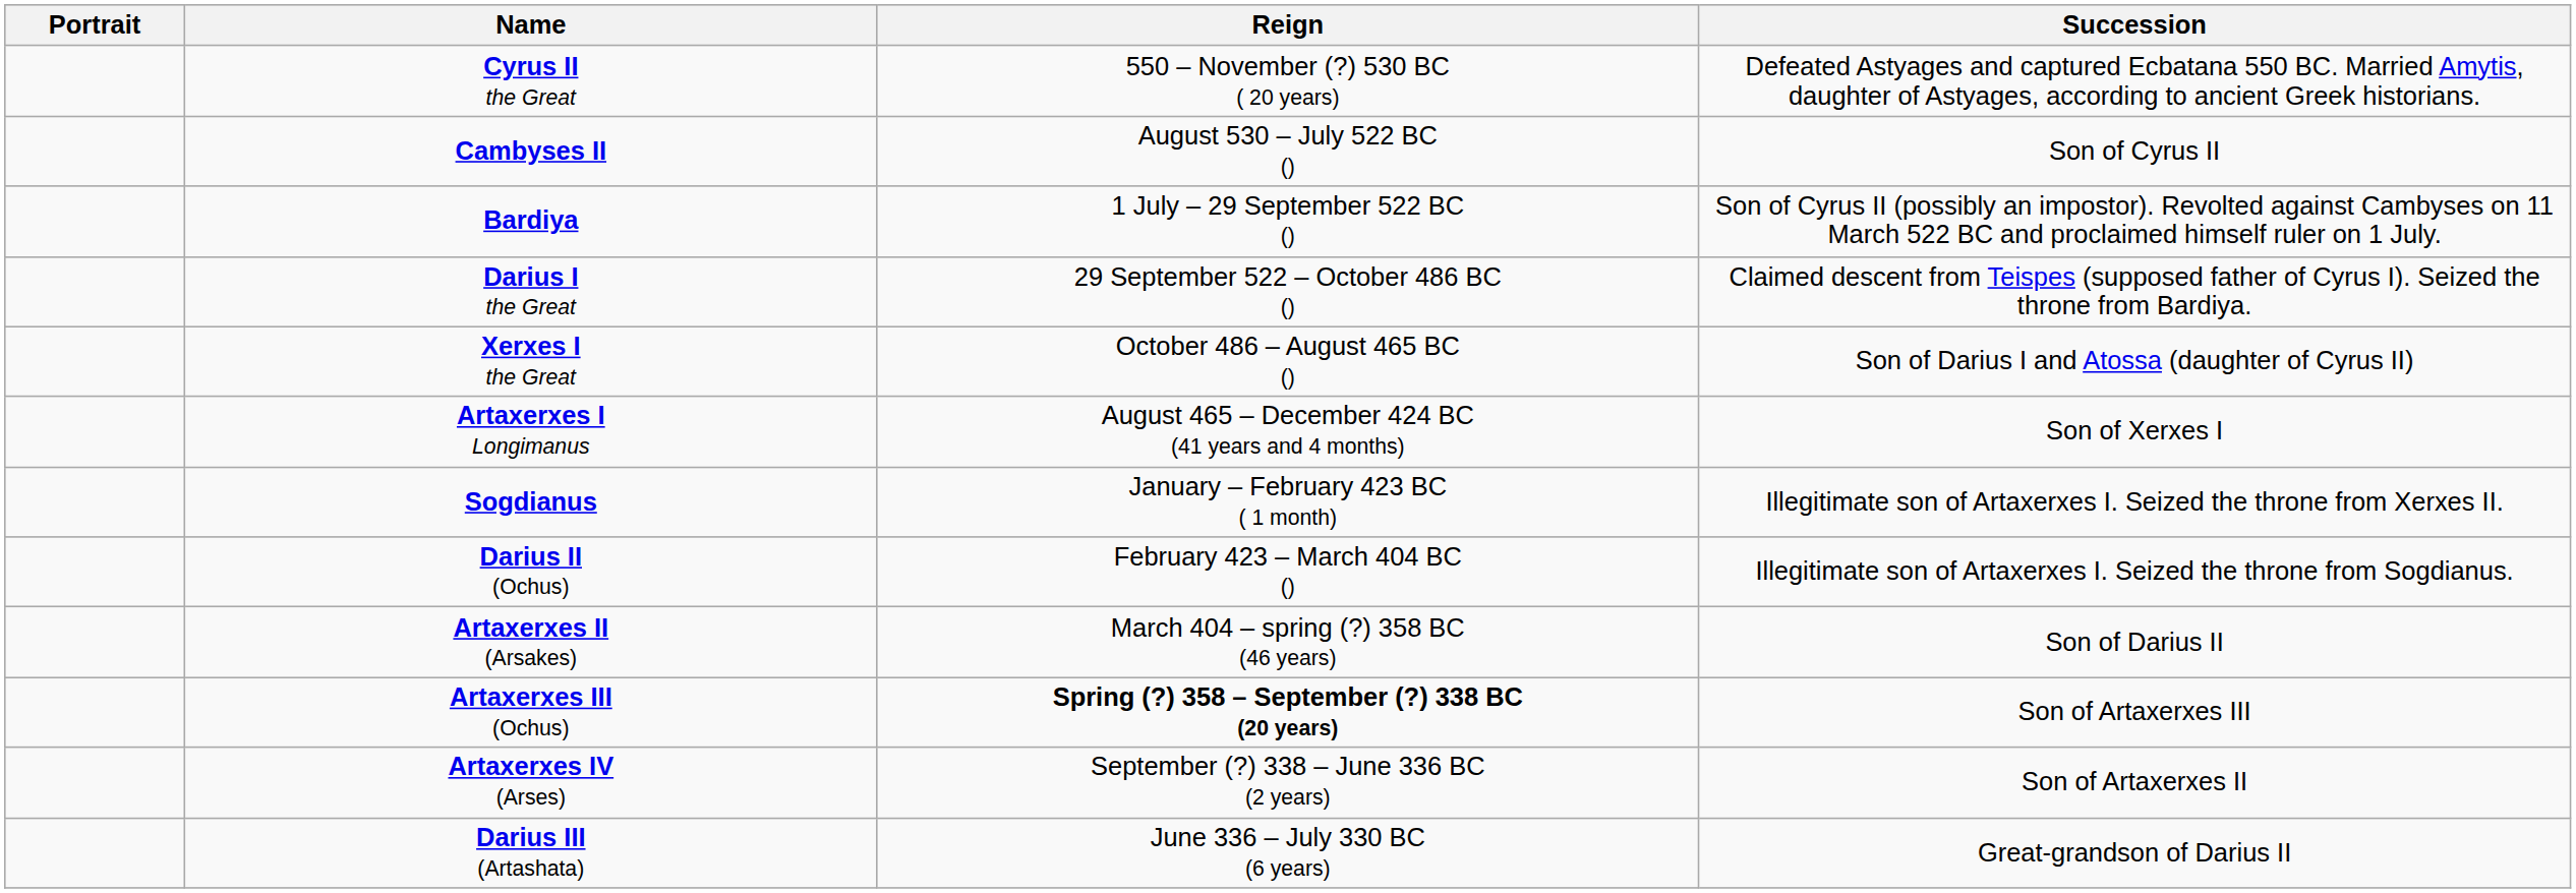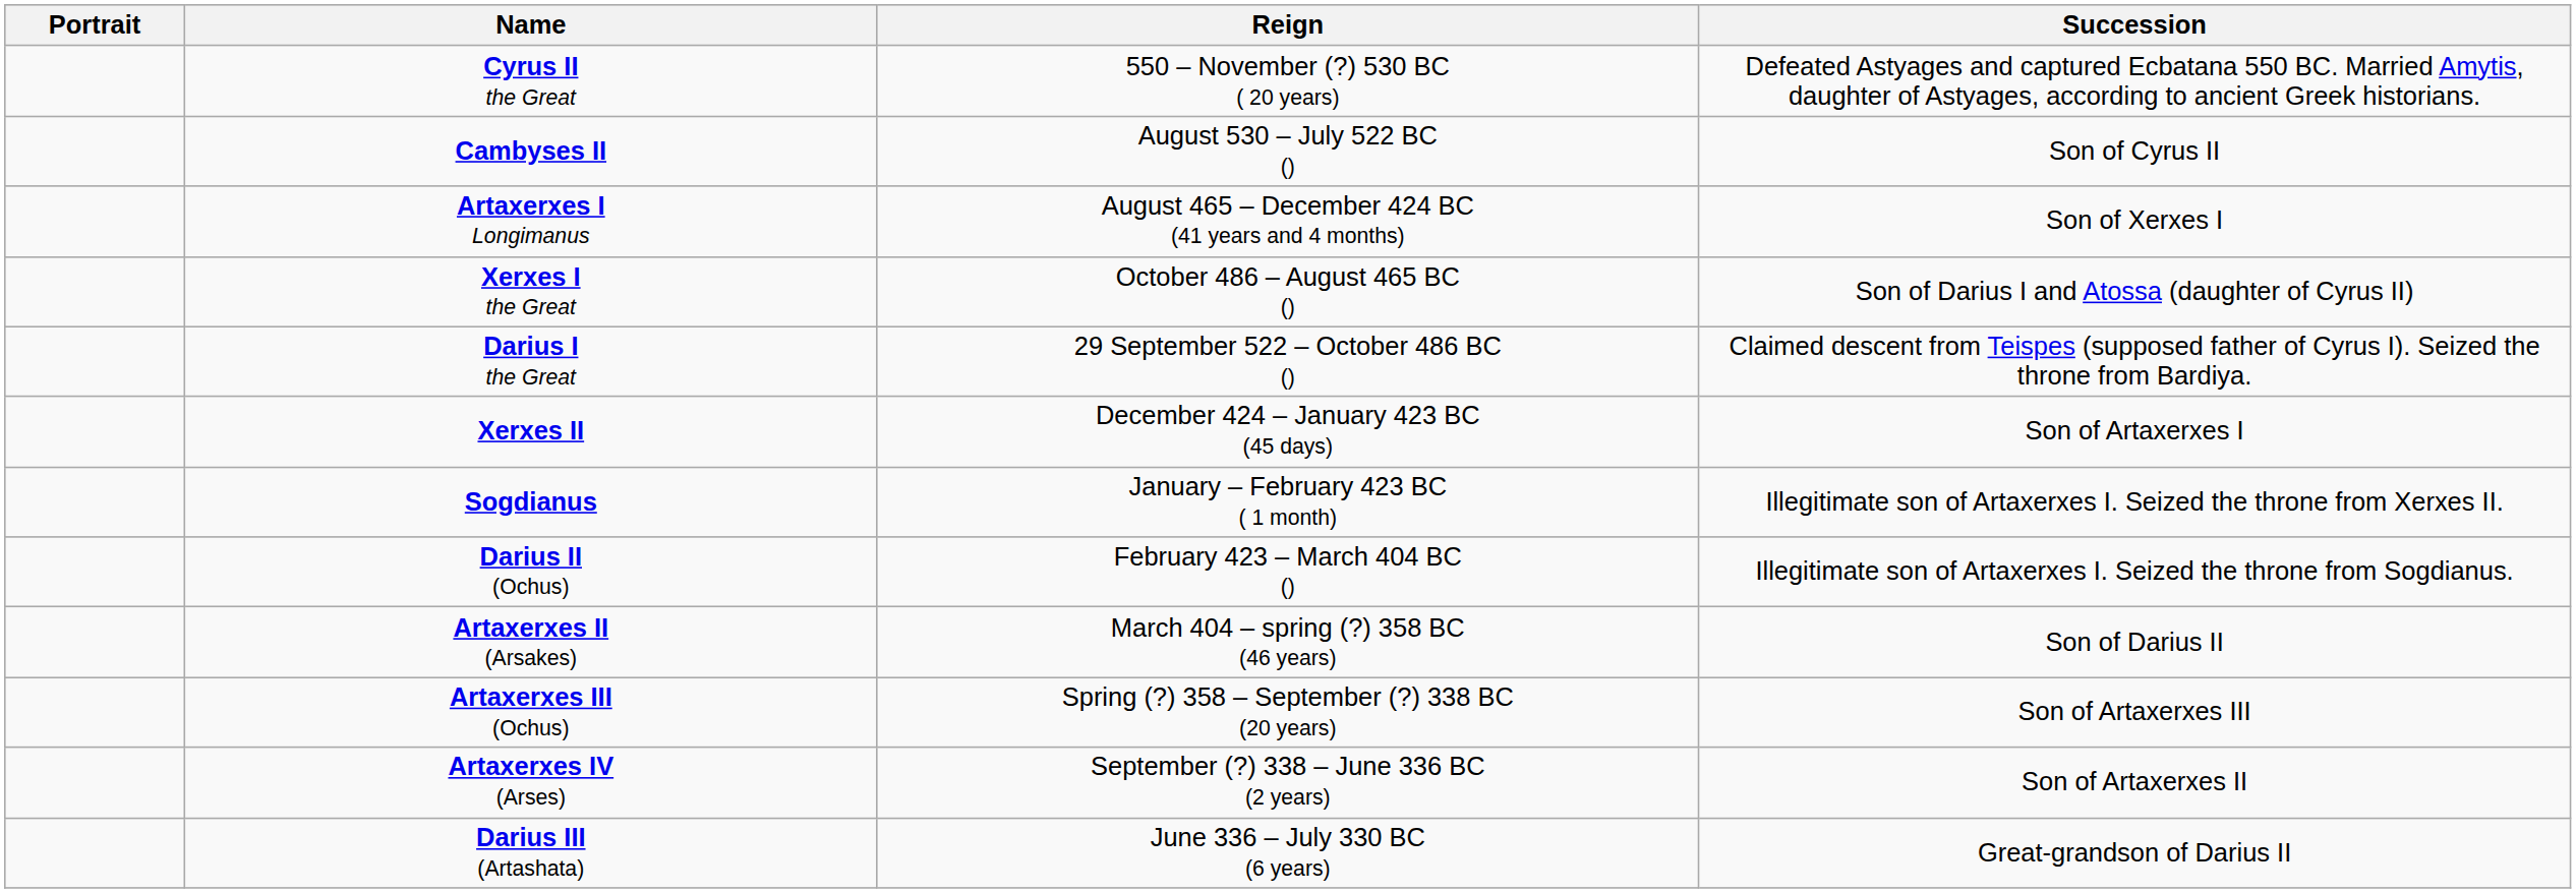 <table class="wikitable" style="text-align:center; width:80%;">
 <tr>
 <th width="7%">Portrait</th>
 <th width="27%">Name</th>
 <th width="32%">Reign</th>
 <th width="34%">Succession</th>
 </tr>
 <tr>
 <td></td>
 <td><strong><a href='#'>Cyrus II</a></strong><br><small><em>the Great</em></small></td>
 <td> 550 – November (?) 530 BC<br><small>( 20 years)</small></td>
 <td>Defeated Astyages and captured Ecbatana  550 BC. Married <a href='#'>Amytis</a>, daughter of Astyages, according to ancient Greek historians.</td>
 </tr>
 <tr>
 <td></td>
 <td><strong><a href='#'>Cambyses II</a></strong></td>
 <td>August 530 – July 522 BC<br><small>()</small></td>
 <td>Son of Cyrus II</td>
 </tr>
 <tr>
 <td></td>
-<td><strong><a href='#'>Bardiya</a></strong></td>
-<td>1 July – 29 September 522 BC<br><small>()</small></td>
-<td>Son of Cyrus II (possibly an impostor). Revolted against Cambyses on 11 March 522 BC and proclaimed himself ruler on 1 July.</td>
+<td><strong><a href='#'>Artaxerxes I</a></strong><br><small><em>Longimanus</em></small></td>
+<td>August 465 –  December 424 BC<br><small>(41 years and  4 months)</small></td>
+<td>Son of Xerxes I</td>
+</tr>
+<tr>
+<td></td>
+<td><strong><a href='#'>Xerxes I</a></strong><br><small><em>the Great</em></small></td>
+<td>October 486 – August 465 BC<br><small>()</small></td>
+<td>Son of Darius I and <a href='#'>Atossa</a> (daughter of Cyrus II)</td>
 </tr>
 <tr>
 <td></td>
 <td><strong><a href='#'>Darius I</a></strong><br><small><em>the Great</em></small></td>
 <td>29 September 522 – October 486 BC<br><small>()</small></td>
 <td>Claimed descent from <a href='#'>Teispes</a> (supposed father of Cyrus I). Seized the throne from Bardiya.</td>
 </tr>
 <tr>
 <td></td>
-<td><strong><a href='#'>Xerxes I</a></strong><br><small><em>the Great</em></small></td>
-<td>October 486 – August 465 BC<br><small>()</small></td>
-<td>Son of Darius I and <a href='#'>Atossa</a> (daughter of Cyrus II)</td>
-</tr>
-<tr>
-<td></td>
-<td><strong><a href='#'>Artaxerxes I</a></strong><br><small><em>Longimanus</em></small></td>
-<td>August 465 –  December 424 BC<br><small>(41 years and  4 months)</small></td>
-<td>Son of Xerxes I</td>
+<td><strong><a href='#'>Xerxes II</a></strong></td>
+<td> December 424 –  January 423 BC<br><small>(45 days)</small></td>
+<td>Son of Artaxerxes I</td>
 </tr>
 <tr>
 <td></td>
 <td><strong><a href='#'>Sogdianus</a></strong></td>
 <td> January – February 423 BC<br><small>( 1 month)</small></td>
 <td>Illegitimate son of Artaxerxes I. Seized the throne from Xerxes II.</td>
 </tr>
 <tr>
 <td></td>
 <td><strong><a href='#'>Darius II</a></strong><br><small>(Ochus)</small></td>
 <td>February 423 – March 404 BC<br><small>()</small></td>
 <td>Illegitimate son of Artaxerxes I. Seized the throne from Sogdianus.</td>
 </tr>
 <tr>
 <td></td>
 <td><strong><a href='#'>Artaxerxes II</a></strong><br><small>(Arsakes)</small></td>
 <td>March 404 – spring (?) 358 BC<br><small>(46 years)</small></td>
 <td>Son of Darius II</td>
 </tr>
 <tr>
 <td></td>
 <td><strong><a href='#'>Artaxerxes III</a></strong><br><small>(Ochus)</small></td>
-<td><strong>Spring (?) 358 – September (?) 338 BC<br><small>(20 years)</small></strong></td>
+<td>Spring (?) 358 – September (?) 338 BC<br><small>(20 years)</small></td>
 <td>Son of Artaxerxes III</td>
 </tr>
 <tr>
 <td></td>
 <td><strong><a href='#'>Artaxerxes IV</a></strong><br><small>(Arses)</small></td>
 <td>September (?) 338 – June 336 BC<br><small>(2 years)</small></td>
 <td>Son of Artaxerxes II</td>
 </tr>
 <tr>
 <td></td>
 <td><strong><a href='#'>Darius III</a></strong><br><small>(Artashata)</small></td>
 <td>June 336 – July 330 BC<br><small>(6 years)</small></td>
 <td>Great-grandson of Darius II</td>
 </tr>
 </table>
